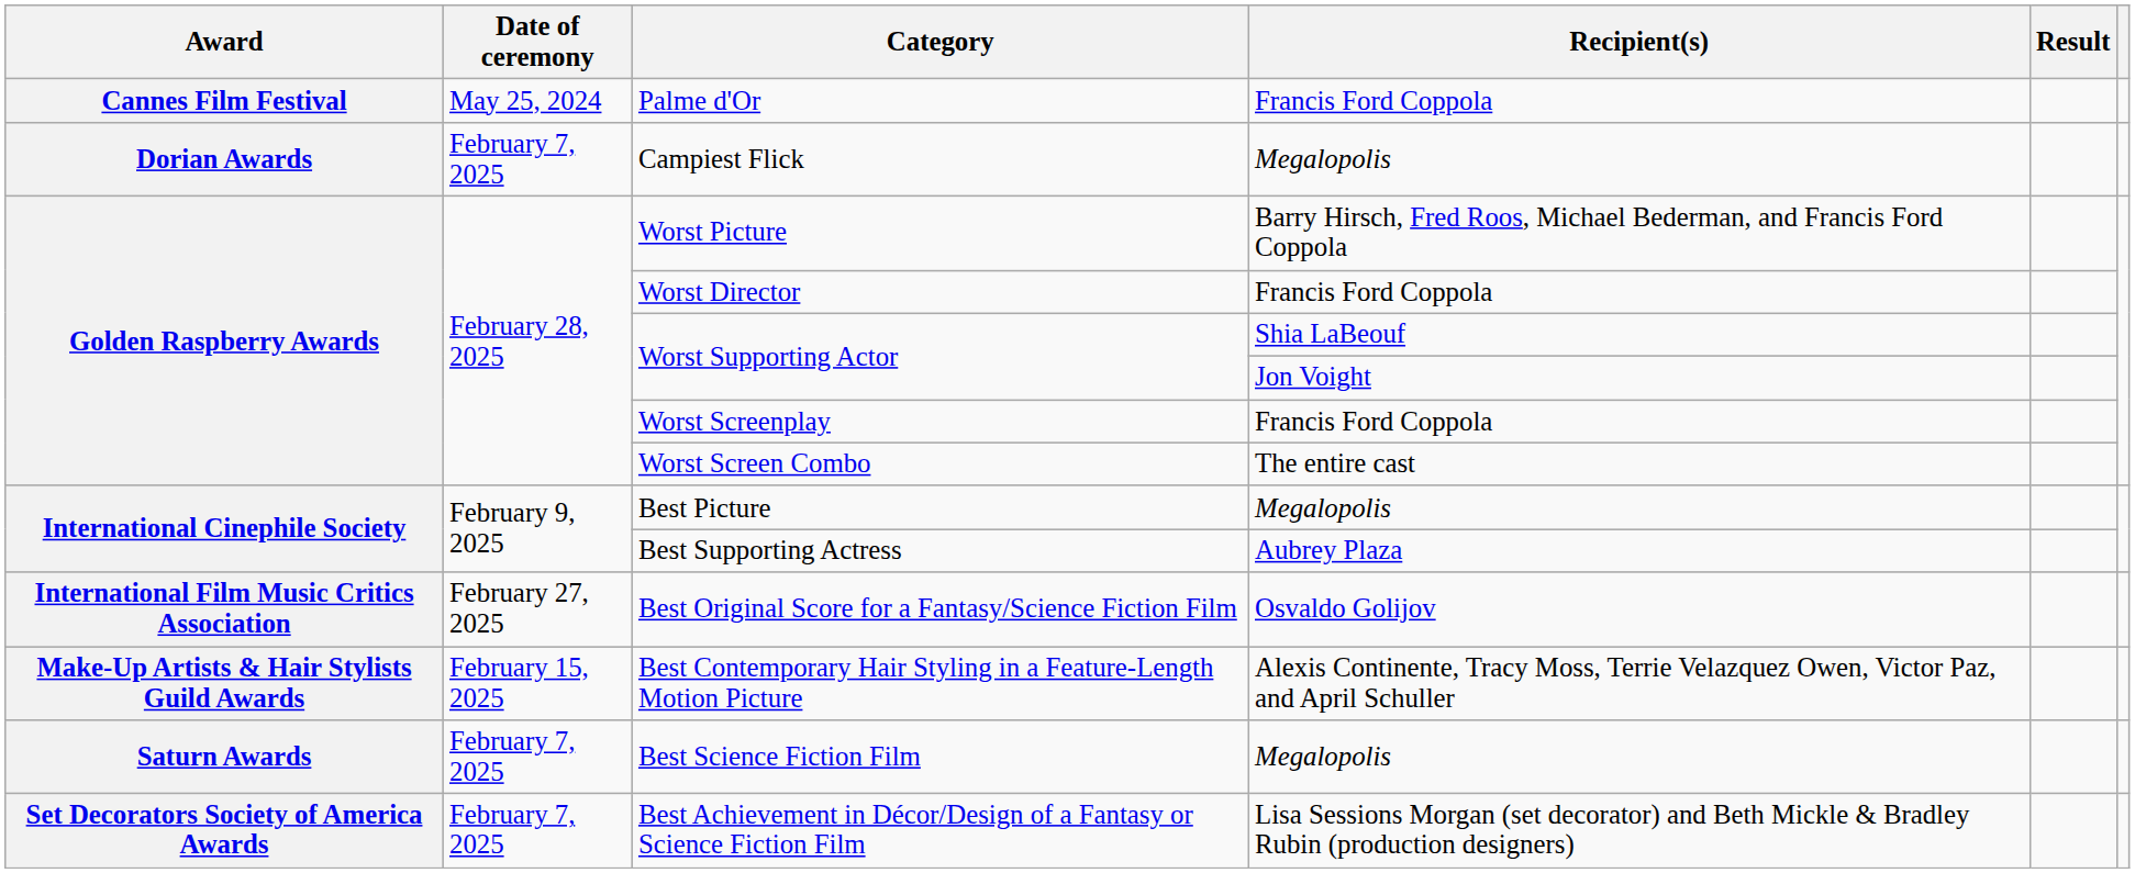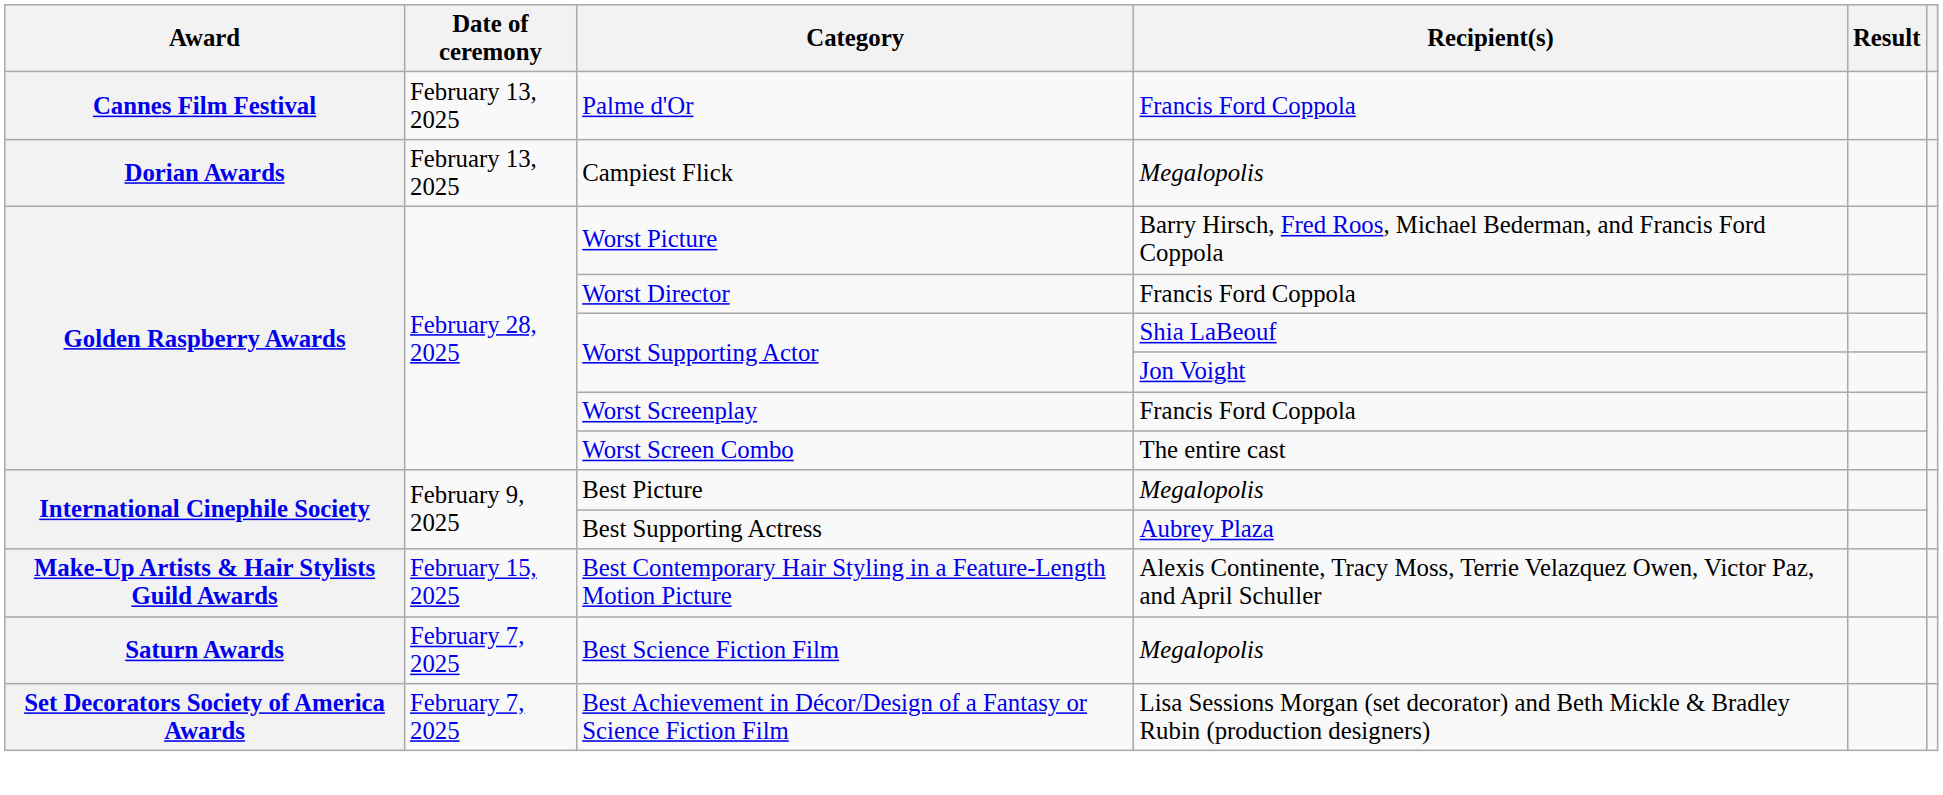 <table class="wikitable sortable plainrowheaders">
 <tr>
 <th scope="col">Award</th>
 <th scope="col">Date of ceremony</th>
 <th scope="col">Category</th>
 <th scope="col">Recipient(s)</th>
 <th scope="col">Result</th>
 <th scope="col" class="unsortable"></th>
 </tr>
 <tr>
 <th scope="row"><a href='#'>Cannes Film Festival</a></th>
-<td><a href='#'>May 25, 2024</a></td>
+<td>February 13, 2025</td>
 <td><a href='#'>Palme d'Or</a></td>
 <td><a href='#'>Francis Ford Coppola</a></td>
 <td></td>
 <td align="center"></td>
 </tr>
 <tr>
 <th scope="row"><a href='#'>Dorian Awards</a></th>
-<td><a href='#'>February 7, 2025</a></td>
+<td>February 13, 2025</td>
 <td>Campiest Flick</td>
 <td><em>Megalopolis</em></td>
 <td></td>
 <td align="center"></td>
 </tr>
 <tr>
 <th scope="row" rowspan="6"><a href='#'>Golden Raspberry Awards</a></th>
 <td rowspan="6"><a href='#'>February 28, 2025</a></td>
 <td><a href='#'>Worst Picture</a></td>
 <td>Barry Hirsch, <a href='#'>Fred Roos</a>, Michael Bederman, and Francis Ford Coppola</td>
 <td></td>
 <td style="text-align:center;" rowspan="6"></td>
 </tr>
 <tr>
 <td><a href='#'>Worst Director</a></td>
 <td>Francis Ford Coppola</td>
 <td></td>
 </tr>
 <tr>
 <td rowspan="2"><a href='#'>Worst Supporting Actor</a></td>
 <td><a href='#'>Shia LaBeouf</a> </td>
 <td></td>
 </tr>
 <tr>
 <td><a href='#'>Jon Voight</a></td>
 <td></td>
 </tr>
 <tr>
 <td><a href='#'>Worst Screenplay</a></td>
 <td>Francis Ford Coppola</td>
 <td></td>
 </tr>
 <tr>
 <td><a href='#'>Worst Screen Combo</a></td>
 <td>The entire cast</td>
 <td></td>
 </tr>
 <tr>
 <th scope="row" rowspan="2"><a href='#'>International Cinephile Society</a></th>
 <td rowspan="2">February 9, 2025</td>
 <td>Best Picture</td>
 <td><em>Megalopolis</em></td>
 <td></td>
 <td style="text-align:center;" rowspan="2"></td>
 </tr>
 <tr>
 <td>Best Supporting Actress</td>
 <td><a href='#'>Aubrey Plaza</a></td>
 <td></td>
 </tr>
 <tr>
-<th scope="row"><a href='#'>International Film Music Critics Association</a></th>
-<td>February 27, 2025</td>
-<td><a href='#'>Best Original Score for a Fantasy/Science Fiction Film</a></td>
-<td><a href='#'>Osvaldo Golijov</a></td>
-<td></td>
-<td align="center"></td>
-</tr>
-<tr>
 <th scope="row"><a href='#'>Make-Up Artists & Hair Stylists Guild Awards</a></th>
 <td><a href='#'>February 15, 2025</a></td>
 <td><a href='#'>Best Contemporary Hair Styling in a Feature-Length Motion Picture</a></td>
 <td>Alexis Continente, Tracy Moss, Terrie Velazquez Owen, Victor Paz, and April Schuller</td>
 <td></td>
 <td align="center"></td>
 </tr>
 <tr>
 <th scope="row"><a href='#'>Saturn Awards</a></th>
 <td><a href='#'>February 7, 2025</a></td>
 <td><a href='#'>Best Science Fiction Film</a></td>
 <td><em>Megalopolis</em></td>
 <td></td>
 <td align="center"></td>
 </tr>
 <tr>
 <th scope="row"><a href='#'>Set Decorators Society of America Awards</a></th>
 <td><a href='#'>February 7, 2025</a></td>
 <td><a href='#'>Best Achievement in Décor/Design of a Fantasy or Science Fiction Film</a></td>
 <td>Lisa Sessions Morgan (set decorator) and Beth Mickle & Bradley Rubin (production designers)</td>
 <td></td>
 <td align="center"></td>
 </tr>
 </table>
